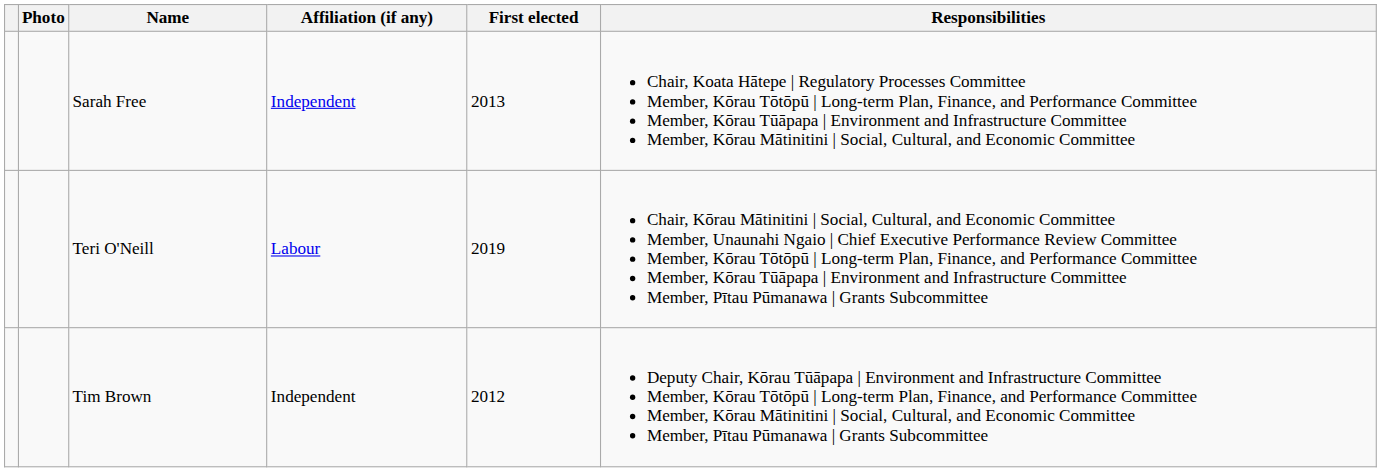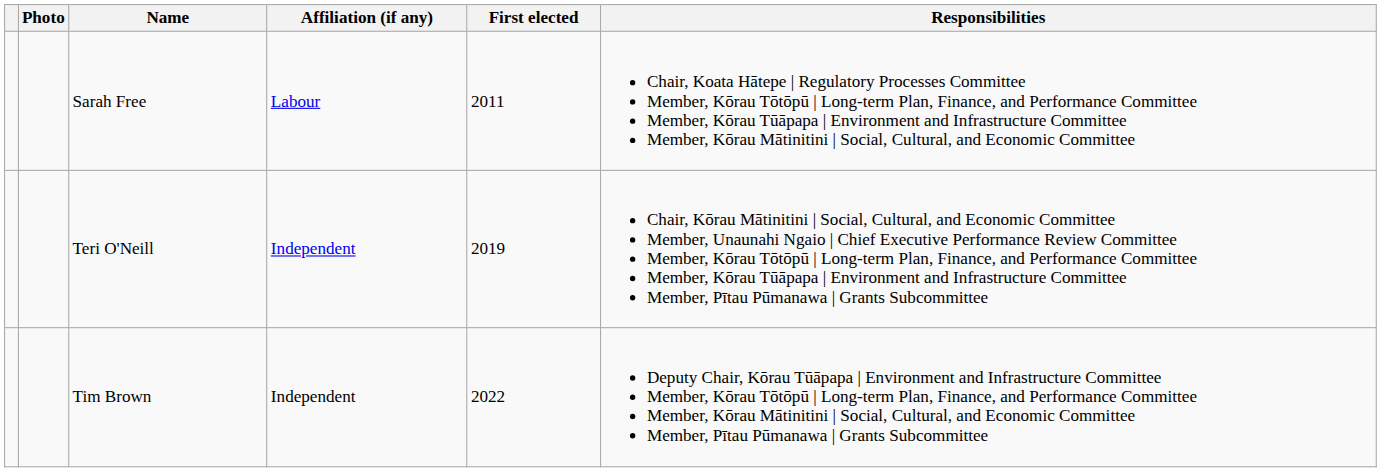 <table class="wikitable" width="81%">
 <tr>
 <th width="1%"></th>
 <th>Photo</th>
 <th width="15%">Name</th>
 <th width="15%">Affiliation (if any)</th>
 <th width="10%">First elected</th>
 <th width="60%">Responsibilities</th>
 </tr>
 <tr>
 <td bgcolor=></td>
 <td></td>
 <td>Sarah Free</td>
-<td><a href='#'>Independent</a></td>
-<td>2013</td>
+<td><a href='#'>Labour</a></td>
+<td>2011</td>
 <td><br><ul><li>Chair, Koata Hātepe | Regulatory Processes Committee</li><li>Member, Kōrau Tōtōpū | Long-term Plan, Finance, and Performance Committee</li><li>Member, Kōrau Tūāpapa | Environment and Infrastructure Committee</li><li>Member, Kōrau Mātinitini | Social, Cultural, and Economic Committee</li></ul></td>
 </tr>
 <tr>
 <td bgcolor=></td>
 <td></td>
 <td>Teri O'Neill</td>
-<td><a href='#'>Labour</a></td>
+<td><a href='#'>Independent</a></td>
 <td>2019</td>
 <td><br><ul><li>Chair, Kōrau Mātinitini | Social, Cultural, and Economic Committee</li><li>Member, Unaunahi Ngaio | Chief Executive Performance Review Committee</li><li>Member, Kōrau Tōtōpū | Long-term Plan, Finance, and Performance Committee</li><li>Member, Kōrau Tūāpapa | Environment and Infrastructure Committee</li><li>Member, Pītau Pūmanawa | Grants Subcommittee</li></ul></td>
 </tr>
 <tr>
 <td bgcolor=></td>
 <td></td>
 <td>Tim Brown</td>
 <td>Independent</td>
-<td>2012</td>
+<td>2022</td>
 <td><br><ul><li>Deputy Chair, Kōrau Tūāpapa | Environment and Infrastructure Committee</li><li>Member, Kōrau Tōtōpū | Long-term Plan, Finance, and Performance Committee</li><li>Member, Kōrau Mātinitini | Social, Cultural, and Economic Committee</li><li>Member, Pītau Pūmanawa | Grants Subcommittee</li></ul></td>
 </tr>
 </table>
